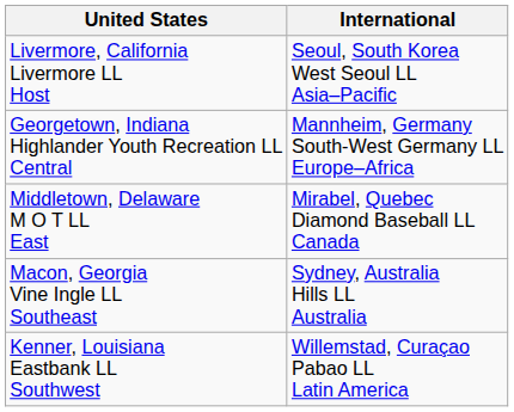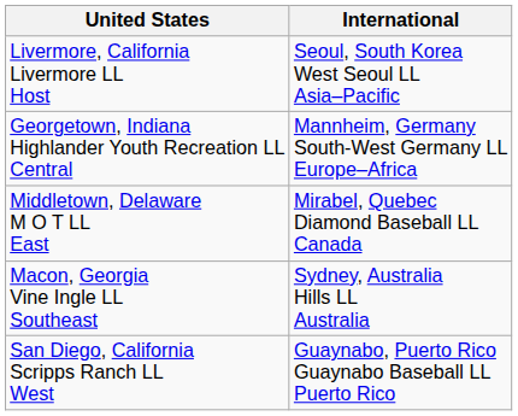 <table class="wikitable">
 <tr>
 <th>United States</th>
 <th>International</th>
 </tr>
 <tr>
 <td> <a href='#'>Livermore</a>, <a href='#'>California</a><br>Livermore LL<br><a href='#'>Host</a></td>
 <td> <a href='#'>Seoul</a>, <a href='#'>South Korea</a><br>West Seoul LL<br><a href='#'>Asia–Pacific</a></td>
 </tr>
 <tr>
 <td> <a href='#'>Georgetown</a>, <a href='#'>Indiana</a><br>Highlander Youth Recreation LL<br><a href='#'>Central</a></td>
 <td> <a href='#'>Mannheim</a>, <a href='#'>Germany</a><br>South-West Germany LL<br><a href='#'>Europe–Africa</a></td>
 </tr>
 <tr>
 <td> <a href='#'>Middletown</a>, <a href='#'>Delaware</a><br>M O T LL<br><a href='#'>East</a></td>
 <td>  <a href='#'>Mirabel</a>, <a href='#'>Quebec</a><br>Diamond Baseball LL<br><a href='#'>Canada</a></td>
 </tr>
 <tr>
 <td> <a href='#'>Macon</a>, <a href='#'>Georgia</a><br>Vine Ingle LL<br><a href='#'>Southeast</a></td>
 <td>  <a href='#'>Sydney</a>, <a href='#'>Australia</a><br>Hills LL<br><a href='#'>Australia</a></td>
 </tr>
 <tr>
-<td> <a href='#'>Kenner</a>, <a href='#'>Louisiana</a><br>Eastbank LL<br><a href='#'>Southwest</a></td>
-<td> <a href='#'>Willemstad</a>, <a href='#'>Curaçao</a><br>Pabao LL<br><a href='#'>Latin America</a></td>
+<td> <a href='#'>San Diego</a>, <a href='#'>California</a><br>Scripps Ranch LL<br><a href='#'>West</a></td>
+<td> <a href='#'>Guaynabo</a>, <a href='#'>Puerto Rico</a><br>Guaynabo Baseball LL<br><a href='#'>Puerto Rico</a></td>
 </tr>
 </table>
